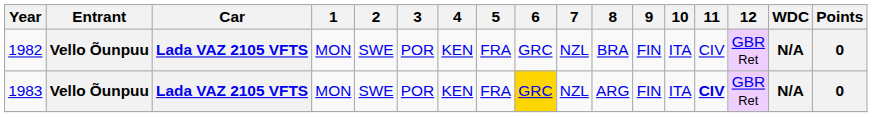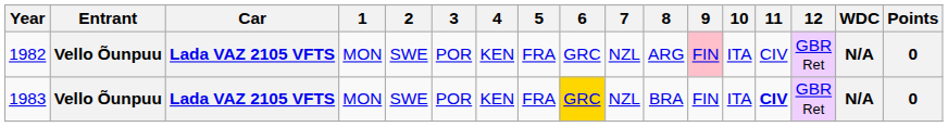 <table class="wikitable" style="text-align:center; font-size:90%;">
 <tr>
 <th>Year</th>
 <th>Entrant</th>
 <th>Car</th>
 <th>1</th>
 <th>2</th>
 <th>3</th>
 <th>4</th>
 <th>5</th>
 <th>6</th>
 <th>7</th>
 <th>8</th>
 <th>9</th>
 <th>10</th>
 <th>11</th>
 <th>12</th>
 <th>WDC</th>
 <th>Points</th>
 </tr>
 <tr>
 <td><a href='#'>1982</a></td>
 <th>Vello Õunpuu</th>
 <th><a href='#'>Lada VAZ 2105 VFTS</a></th>
 <td><a href='#'>MON</a></td>
 <td><a href='#'>SWE</a></td>
 <td><a href='#'>POR</a></td>
 <td><a href='#'>KEN</a></td>
 <td><a href='#'>FRA</a></td>
 <td><a href='#'>GRC</a></td>
 <td><a href='#'>NZL</a></td>
-<td><a href='#'>BRA</a></td>
-<td><a href='#'>FIN</a></td>
+<td><a href='#'>ARG</a></td>
+<td style="background: pink;"><a href='#'>FIN</a></td>
 <td><a href='#'>ITA</a></td>
 <td><a href='#'>CIV</a></td>
 <td style="background:#EFCFFF;"><a href='#'>GBR</a><br><small>Ret</small></td>
 <th>N/A</th>
 <th>0</th>
 </tr>
 <tr>
 <td><a href='#'>1983</a></td>
 <th>Vello Õunpuu</th>
 <th><a href='#'>Lada VAZ 2105 VFTS</a></th>
 <td><a href='#'>MON</a></td>
 <td><a href='#'>SWE</a></td>
 <td><a href='#'>POR</a></td>
 <td><a href='#'>KEN</a></td>
 <td><a href='#'>FRA</a></td>
 <td style="background: gold;"><a href='#'>GRC</a></td>
 <td><a href='#'>NZL</a></td>
-<td><a href='#'>ARG</a></td>
+<td><a href='#'>BRA</a></td>
 <td><a href='#'>FIN</a></td>
 <td><a href='#'>ITA</a></td>
 <td><strong><a href='#'>CIV</a></strong></td>
 <td style="background:#EFCFFF;"><a href='#'>GBR</a><br><small>Ret</small></td>
 <th>N/A</th>
 <th>0</th>
 </tr>
 <tr>
 </tr>
 </table>
